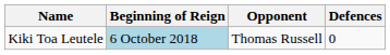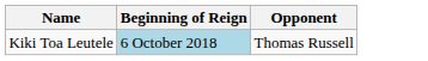 <table class="wikitable">
 <tr>
 <th>Name</th>
 <th>Beginning of Reign</th>
 <th>Opponent</th>
-<th>Defences</th>
 </tr>
 <tr>
 <td>Kiki Toa Leutele</td>
 <td style="background: lightblue;">6 October 2018</td>
 <td>Thomas Russell</td>
-<td>0</td>
 </tr>
 </table>
